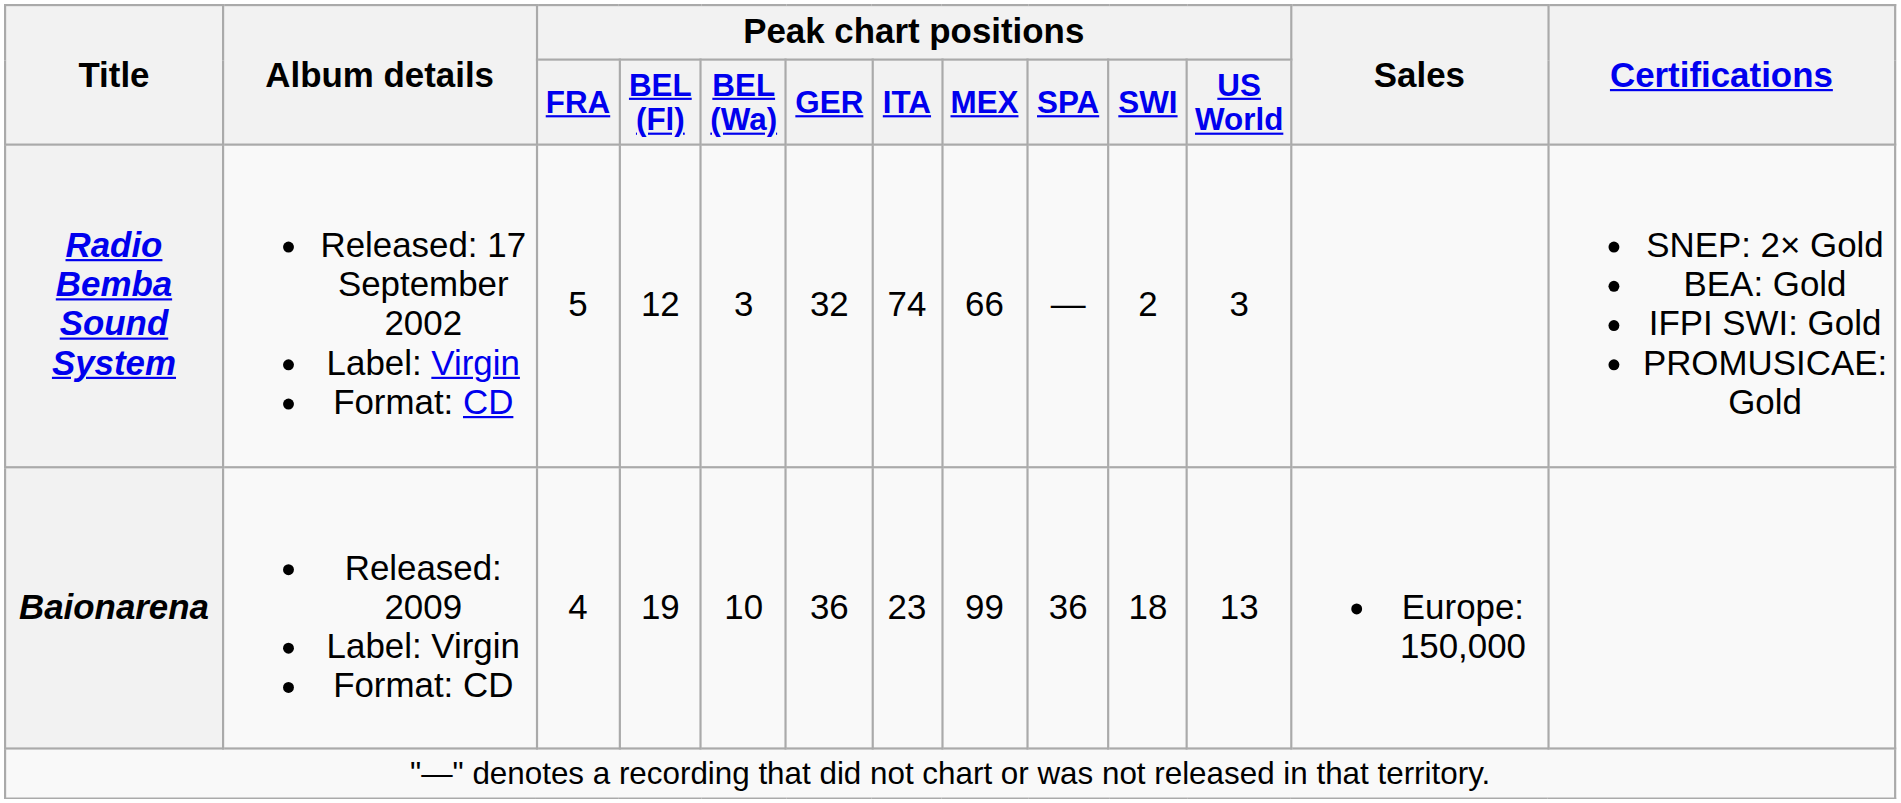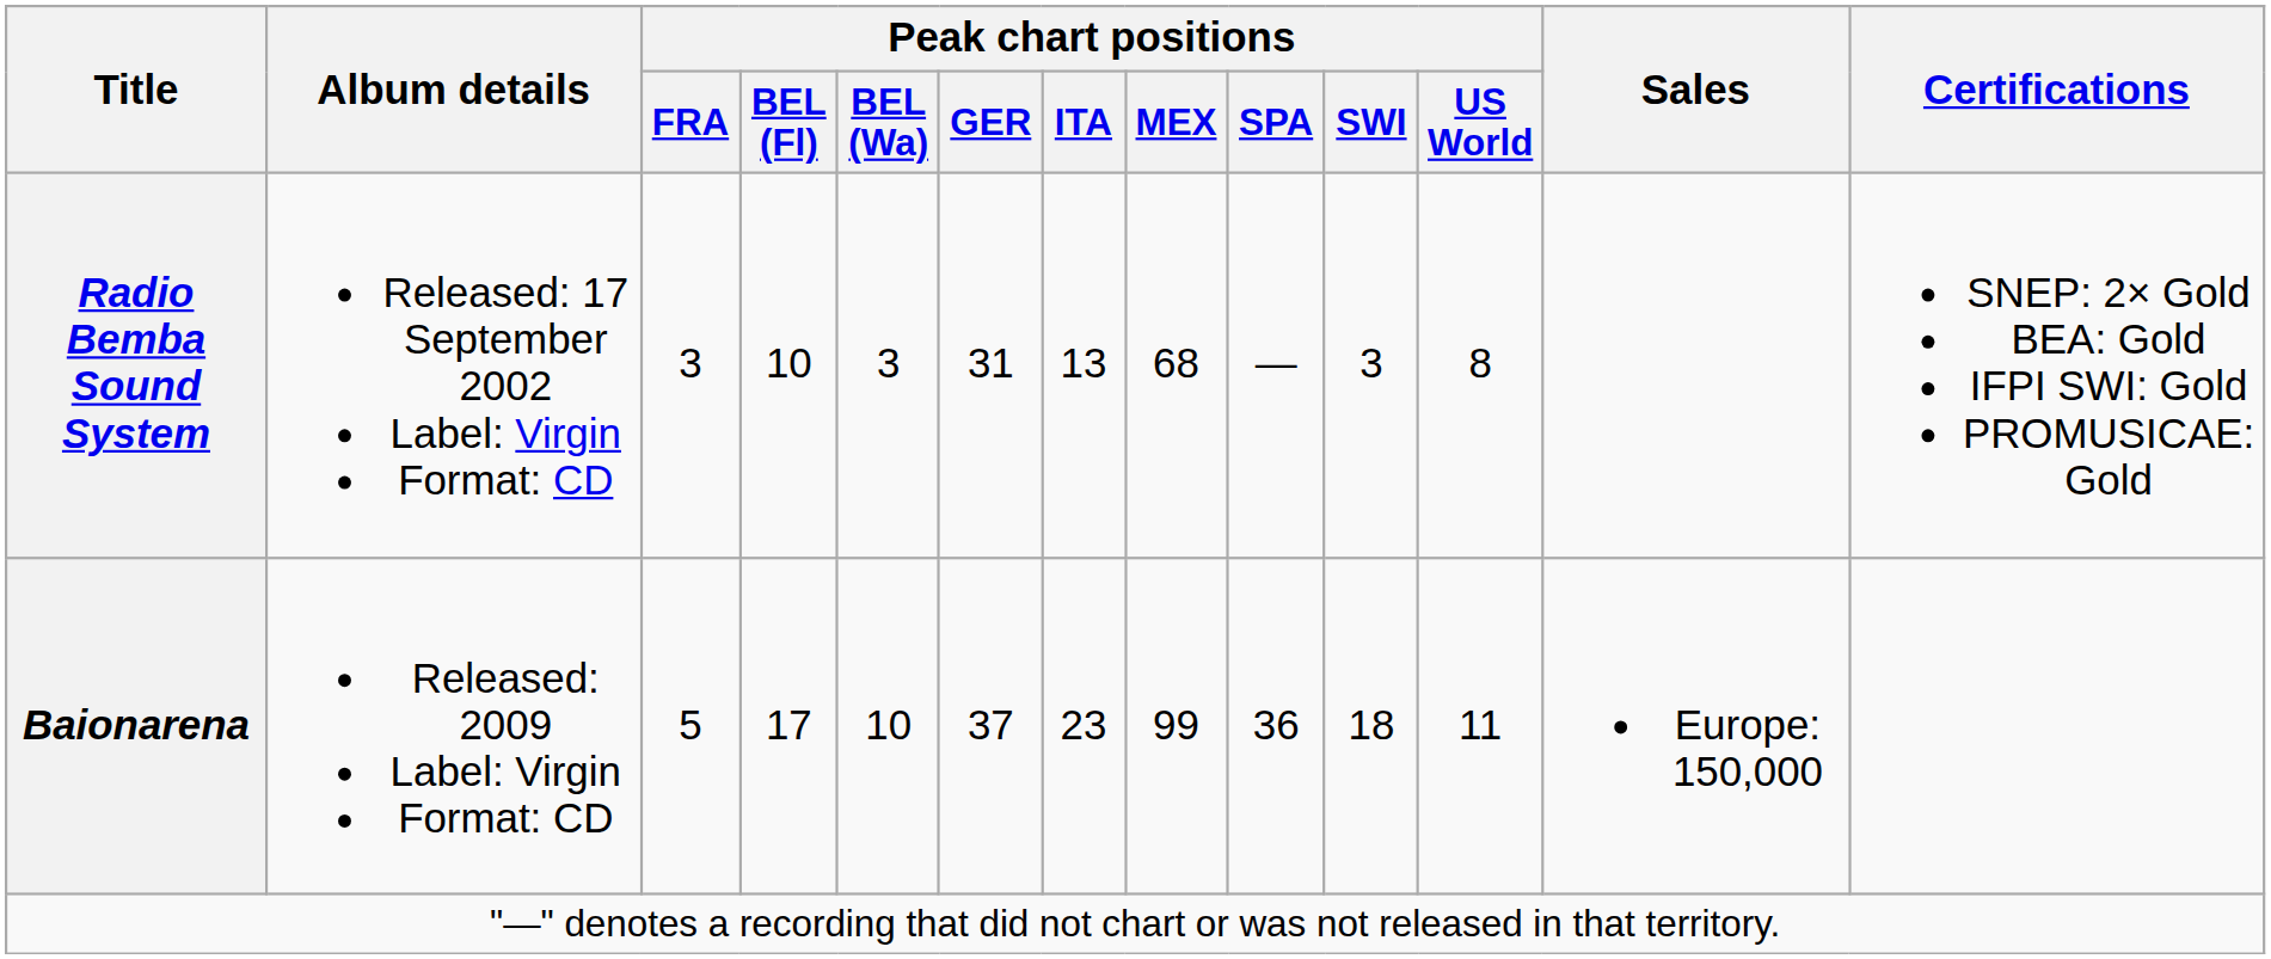 <table class="wikitable plainrowheaders" style="text-align:center;">
 <tr>
 <th scope="col" rowspan="2" style="width:8em;">Title</th>
 <th scope="col" rowspan="2" style="width:16em;">Album details</th>
 <th colspan="9">Peak chart positions</th>
 <th scope="col" rowspan="2" style="width:12em;">Sales</th>
 <th scope="col" rowspan="2"><a href='#'>Certifications</a></th>
 </tr>
 <tr>
 <th scope="col" style="width:3em;font-size:90%;"><a href='#'>FRA</a><br></th>
 <th scope="col" style="width:3em;font-size:90%;"><a href='#'>BEL<br>(Fl)</a><br></th>
 <th scope="col" style="width:3em;font-size:90%;"><a href='#'>BEL<br>(Wa)</a><br></th>
 <th scope="col" style="width:3em;font-size:90%;"><a href='#'>GER</a><br></th>
 <th scope="col" style="width:3em;font-size:90%;"><a href='#'>ITA</a><br></th>
 <th scope="col" style="width:3em;font-size:90%;"><a href='#'>MEX</a><br></th>
 <th scope="col" style="width:3em;font-size:90%;"><a href='#'>SPA</a><br></th>
 <th scope="col" style="width:3em;font-size:90%;"><a href='#'>SWI</a><br></th>
 <th scope="col" style="width:3em;font-size:90%;"><a href='#'>US<br>World</a><br></th>
 </tr>
 <tr>
 <th scope="row"><em><a href='#'>Radio Bemba Sound System</a></em></th>
 <td><br><ul><li>Released: 17 September 2002</li><li>Label: <a href='#'>Virgin</a></li><li>Format: <a href='#'>CD</a></li></ul></td>
-<td>5</td>
-<td>12</td>
 <td>3</td>
-<td>32</td>
-<td>74</td>
-<td>66</td>
+<td>10</td>
+<td>3</td>
+<td>31</td>
+<td>13</td>
+<td>68</td>
 <td>—</td>
-<td>2</td>
 <td>3</td>
+<td>8</td>
 <td></td>
 <td><br><ul><li>SNEP: 2× Gold</li><li>BEA: Gold</li><li>IFPI SWI: Gold</li><li>PROMUSICAE: Gold</li></ul></td>
 </tr>
 <tr>
 <th scope="row"><em>Baionarena</em></th>
 <td><br><ul><li>Released: 2009</li><li>Label: Virgin</li><li>Format: CD</li></ul></td>
-<td>4</td>
-<td>19</td>
+<td>5</td>
+<td>17</td>
 <td>10</td>
-<td>36</td>
+<td>37</td>
 <td>23</td>
 <td>99</td>
 <td>36</td>
 <td>18</td>
-<td>13</td>
+<td>11</td>
 <td><br><ul><li>Europe: 150,000</li></ul></td>
 <td></td>
 </tr>
 <tr>
 <td colspan="19" style="font-size:90%">"—" denotes a recording that did not chart or was not released in that territory.</td>
 </tr>
 </table>
